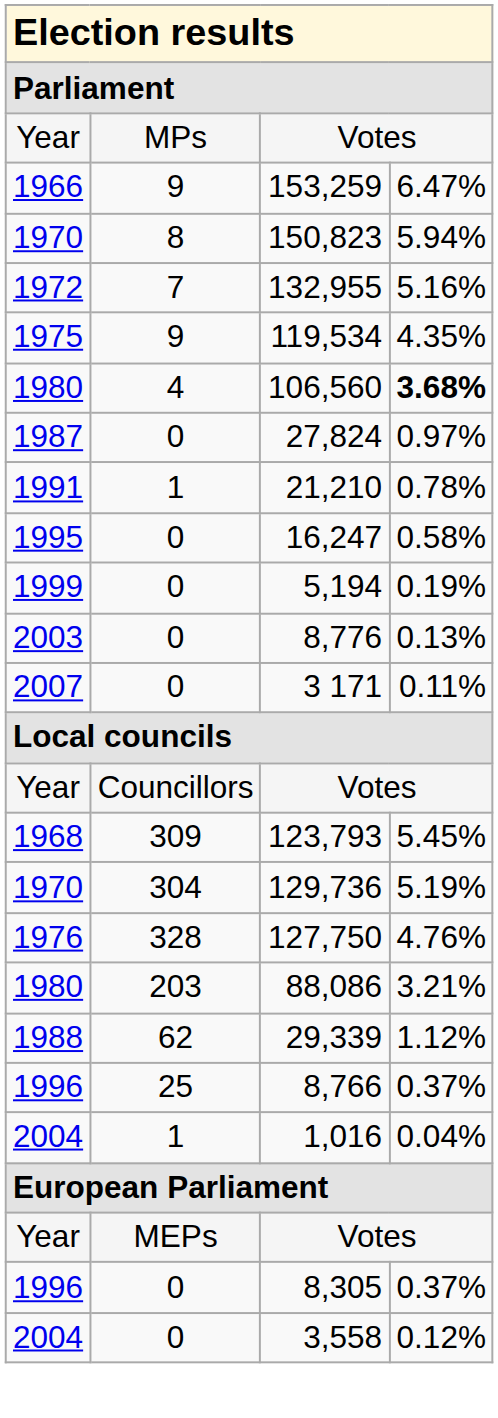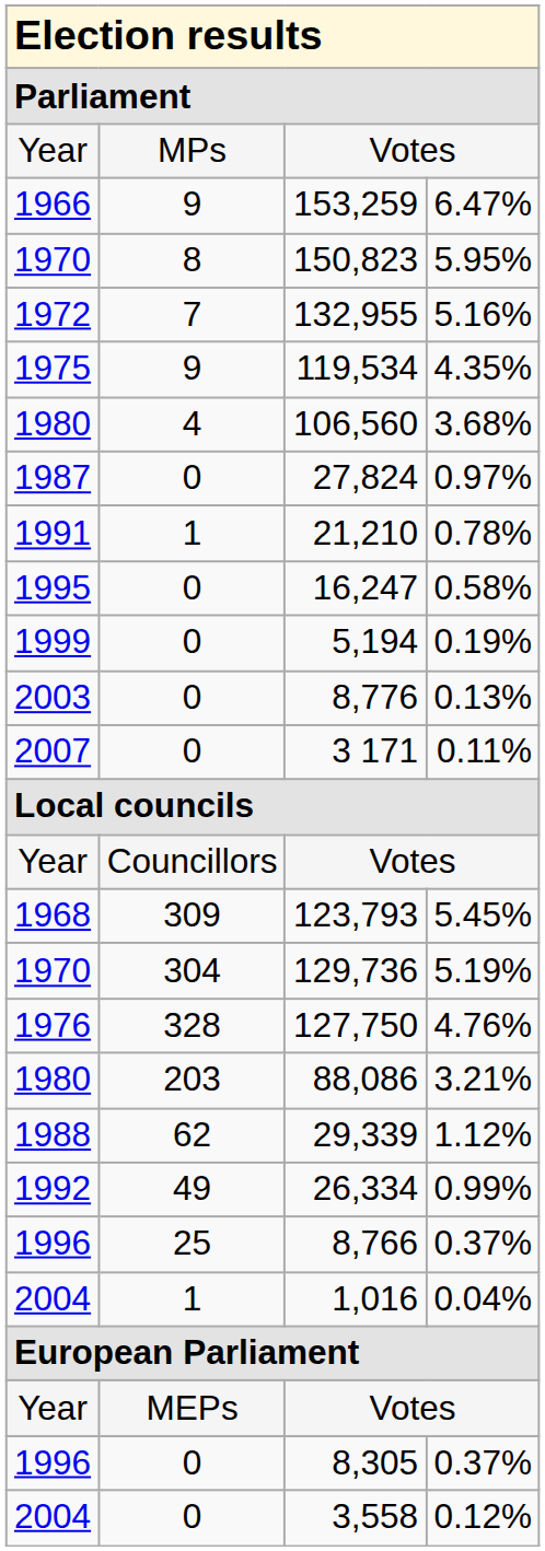 <table class="wikitable" style=" margin: 0 0 0.5em 0.5em;">
 <tr>
 <td valign="top" style=background:#FFF8DC colspan=4><big><strong>Election results</strong></big></td>
 </tr>
 <tr>
 <td valign="top" style=background:#e3e3e3 colspan=4><strong>Parliament</strong></td>
 </tr>
 <tr>
 <td align="center" style=background:#f5f5f5>Year</td>
 <td align="center" style=background:#f5f5f5>MPs</td>
 <td align="center" style=background:#f5f5f5 colspan=2>Votes</td>
 </tr>
 <tr>
 <td align="center"><a href='#'>1966</a></td>
 <td align="center">9</td>
 <td align="right">153,259</td>
 <td align="right">6.47%</td>
 </tr>
 <tr>
 <td align="center"><a href='#'>1970</a></td>
 <td align="center">8</td>
 <td align="right">150,823</td>
-<td align="right">5.94%</td>
+<td align="right">5.95%</td>
 </tr>
 <tr>
 <td align="center"><a href='#'>1972</a></td>
 <td align="center">7</td>
 <td align="right">132,955</td>
 <td align="right">5.16%</td>
 </tr>
 <tr>
 <td align="center"><a href='#'>1975</a></td>
 <td align="center">9</td>
 <td align="right">119,534</td>
 <td align="right">4.35%</td>
 </tr>
 <tr>
 <td align="center"><a href='#'>1980</a></td>
 <td align="center">4</td>
 <td align="right">106,560</td>
-<td align="right"><strong>3.68%</strong></td>
+<td align="right">3.68%</td>
 </tr>
 <tr>
 <td align="center"><a href='#'>1987</a></td>
 <td align="center">0</td>
 <td align="right">27,824</td>
 <td align="right">0.97%</td>
 </tr>
 <tr>
 <td align="center"><a href='#'>1991</a></td>
 <td align="center">1</td>
 <td align="right">21,210</td>
 <td align="right">0.78%</td>
 </tr>
 <tr>
 <td align="center"><a href='#'>1995</a></td>
 <td align="center">0</td>
 <td align="right">16,247</td>
 <td align="right">0.58%</td>
 </tr>
 <tr>
 <td align="center"><a href='#'>1999</a></td>
 <td align="center">0</td>
 <td align="right">5,194</td>
 <td align="right">0.19%</td>
 </tr>
 <tr>
 <td align="center"><a href='#'>2003</a></td>
 <td align="center">0</td>
 <td align="right">8,776</td>
 <td align="right">0.13%</td>
 </tr>
 <tr>
 <td align="center"><a href='#'>2007</a></td>
 <td align="center">0</td>
 <td align="right">3 171</td>
 <td align="right">0.11%</td>
 </tr>
 <tr>
 <td valign="top" colspan=4 style=background:#e3e3e3><strong>Local councils</strong></td>
 </tr>
 <tr>
 <td align="center" style=background:#f5f5f5>Year</td>
 <td align="center" style=background:#f5f5f5>Councillors</td>
 <td align="center" style=background:#f5f5f5 colspan=2>Votes</td>
 </tr>
 <tr align=center>
 <td align="center"><a href='#'>1968</a></td>
 <td align="center">309</td>
 <td align="right">123,793</td>
 <td align="right">5.45%</td>
 </tr>
 <tr>
 <td align="center"><a href='#'>1970</a></td>
 <td align="center">304</td>
 <td align="right">129,736</td>
 <td align="right">5.19%</td>
 </tr>
 <tr>
 <td align="center"><a href='#'>1976</a></td>
 <td align="center">328</td>
 <td align="right">127,750</td>
 <td align="right">4.76%</td>
 </tr>
 <tr>
 <td align="center"><a href='#'>1980</a></td>
 <td align="center">203</td>
 <td align="right">88,086</td>
 <td align="right">3.21%</td>
 </tr>
 <tr>
 <td align="center"><a href='#'>1988</a></td>
 <td align="center">62</td>
 <td align="right">29,339</td>
 <td align="right">1.12%</td>
 </tr>
 <tr>
+<td align="center"><a href='#'>1992</a></td>
+<td align="center">49</td>
+<td align="right">26,334</td>
+<td align="right">0.99%</td>
+</tr>
+<tr>
 <td align="center"><a href='#'>1996</a></td>
 <td align="center">25</td>
 <td align="right">8,766</td>
 <td align="right">0.37%</td>
 </tr>
 <tr>
 <td align="center"><a href='#'>2004</a></td>
 <td align="center">1</td>
 <td align="right">1,016</td>
 <td align="right">0.04%</td>
 </tr>
 <tr>
 <td valign="top" colspan=4 style=background:#e3e3e3><strong>European Parliament</strong></td>
 </tr>
 <tr>
 <td align="center" style=background:#f5f5f5>Year</td>
 <td align="center" style=background:#f5f5f5>MEPs</td>
 <td align="center" style=background:#f5f5f5 colspan=2>Votes</td>
 </tr>
 <tr align=center>
 <td align="center"><a href='#'>1996</a></td>
 <td align="center">0</td>
 <td align="right">8,305</td>
 <td align="right">0.37%</td>
 </tr>
 <tr align=center>
 <td align="center"><a href='#'>2004</a></td>
 <td align="center">0</td>
 <td align="right">3,558</td>
 <td align="right">0.12%</td>
 </tr>
 </table>
